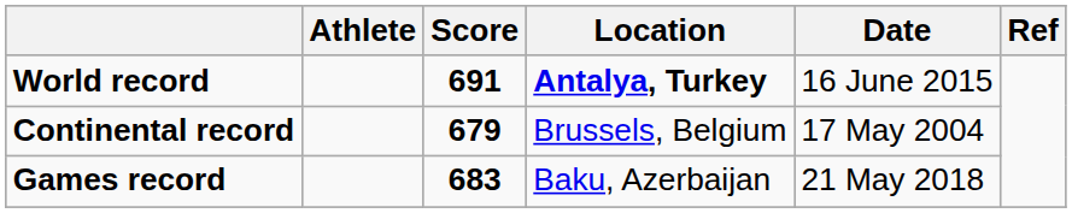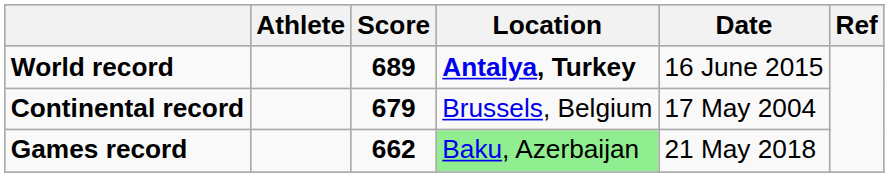 <table class="wikitable">
 <tr>
 <th></th>
 <th>Athlete</th>
 <th>Score</th>
 <th>Location</th>
 <th>Date</th>
 <th>Ref</th>
 </tr>
 <tr>
 <td><strong>World record</strong></td>
 <td></td>
-<td style="text-align:center;"><strong>691</strong></td>
+<td style="text-align:center;"><strong>689</strong></td>
 <td><strong><a href='#'>Antalya</a>, Turkey</strong></td>
 <td>16 June 2015</td>
 <td rowspan="3" style="text-align:center;"></td>
 </tr>
 <tr>
 <td><strong>Continental record</strong></td>
 <td></td>
 <td style="text-align:center;"><strong>679</strong></td>
 <td><a href='#'>Brussels</a>, Belgium</td>
 <td>17 May 2004</td>
 </tr>
 <tr>
 <td><strong>Games record</strong></td>
 <td></td>
-<td style="text-align:center;"><strong>683</strong></td>
-<td><a href='#'>Baku</a>, Azerbaijan</td>
+<td style="text-align:center;"><strong>662</strong></td>
+<td style="background: lightgreen;"><a href='#'>Baku</a>, Azerbaijan</td>
 <td>21 May 2018</td>
 </tr>
 </table>
